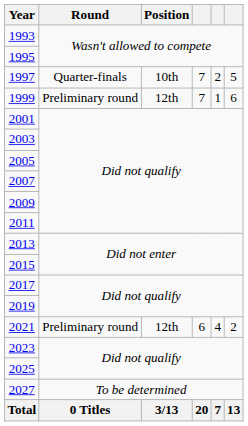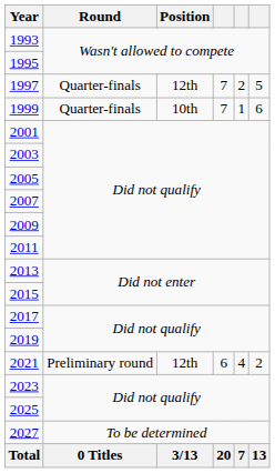 <table class="wikitable" style="text-align: center;">
 <tr>
 <th>Year</th>
 <th>Round</th>
 <th>Position</th>
 <th></th>
 <th></th>
 <th></th>
 </tr>
 <tr>
 <td> <a href='#'>1993</a></td>
 <td colspan=5 rowspan="2"><em>Wasn't allowed to compete</em></td>
 </tr>
 <tr>
 <td> <a href='#'>1995</a></td>
 </tr>
 <tr>
 <td> <a href='#'>1997</a></td>
 <td>Quarter-finals</td>
-<td>10th</td>
+<td>12th</td>
 <td>7</td>
 <td>2</td>
 <td>5</td>
 </tr>
 <tr>
 <td> <a href='#'>1999</a></td>
-<td>Preliminary round</td>
-<td>12th</td>
+<td>Quarter-finals</td>
+<td>10th</td>
 <td>7</td>
 <td>1</td>
 <td>6</td>
 </tr>
 <tr>
 <td> <a href='#'>2001</a></td>
 <td colspan="5" rowspan="6"><em>Did not qualify</em></td>
 </tr>
 <tr>
 <td> <a href='#'>2003</a></td>
 </tr>
 <tr>
 <td> <a href='#'>2005</a></td>
 </tr>
 <tr>
 <td> <a href='#'>2007</a></td>
 </tr>
 <tr>
 <td> <a href='#'>2009</a></td>
 </tr>
 <tr>
 <td> <a href='#'>2011</a></td>
 </tr>
 <tr>
 <td> <a href='#'>2013</a></td>
 <td colspan="5" rowspan="2"><em>Did not enter</em></td>
 </tr>
 <tr>
 <td> <a href='#'>2015</a></td>
 </tr>
 <tr>
 <td> <a href='#'>2017</a></td>
 <td colspan=5 rowspan="2"><em>Did not qualify</em></td>
 </tr>
 <tr>
 <td> <a href='#'>2019</a></td>
 </tr>
 <tr>
 <td> <a href='#'>2021</a></td>
 <td>Preliminary round</td>
 <td>12th</td>
 <td>6</td>
 <td>4</td>
 <td>2</td>
 </tr>
 <tr>
 <td> <a href='#'>2023</a></td>
 <td colspan=5 rowspan=2><em>Did not qualify</em></td>
 </tr>
 <tr>
 <td> <a href='#'>2025</a></td>
 </tr>
 <tr>
 <td> <a href='#'>2027</a></td>
 <td colspan=5><em>To be determined</em></td>
 </tr>
 <tr>
 <th>Total</th>
 <th>0 Titles</th>
 <th>3/13</th>
 <th>20</th>
 <th>7</th>
 <th>13</th>
 </tr>
 </table>
